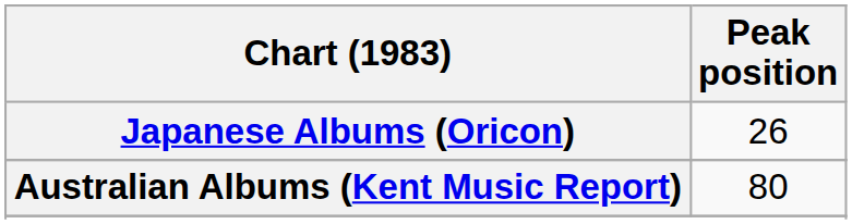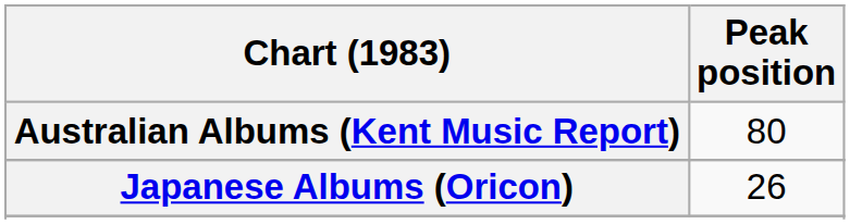 <table class="wikitable sortable plainrowheaders" style="text-align:center">
 <tr>
 <th scope="col">Chart (1983)</th>
 <th scope="col">Peak<br>position</th>
+</tr>
+<tr>
+<th scope="row">Australian Albums (<a href='#'>Kent Music Report</a>)</th>
+<td align="center">80</td>
+</tr>
+<tr>
+</tr>
+<tr>
 </tr>
 <tr>
 <th scope="row"><a href='#'>Japanese Albums</a> (<a href='#'>Oricon</a>)</th>
 <td align="center">26</td>
 </tr>
 <tr>
 </tr>
 <tr>
 </tr>
 <tr>
-<th scope="row">Australian Albums (<a href='#'>Kent Music Report</a>)</th>
-<td align="center">80</td>
-</tr>
-<tr>
-</tr>
-<tr>
-</tr>
-<tr>
 </tr>
 <tr>
 </tr>
 </table>
